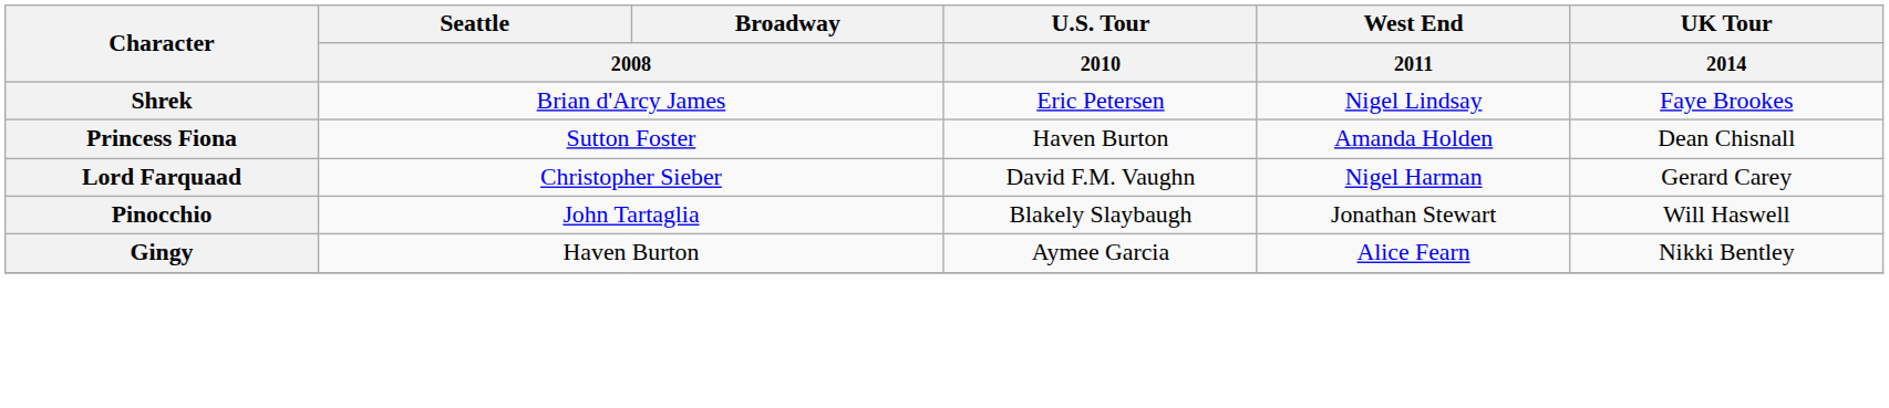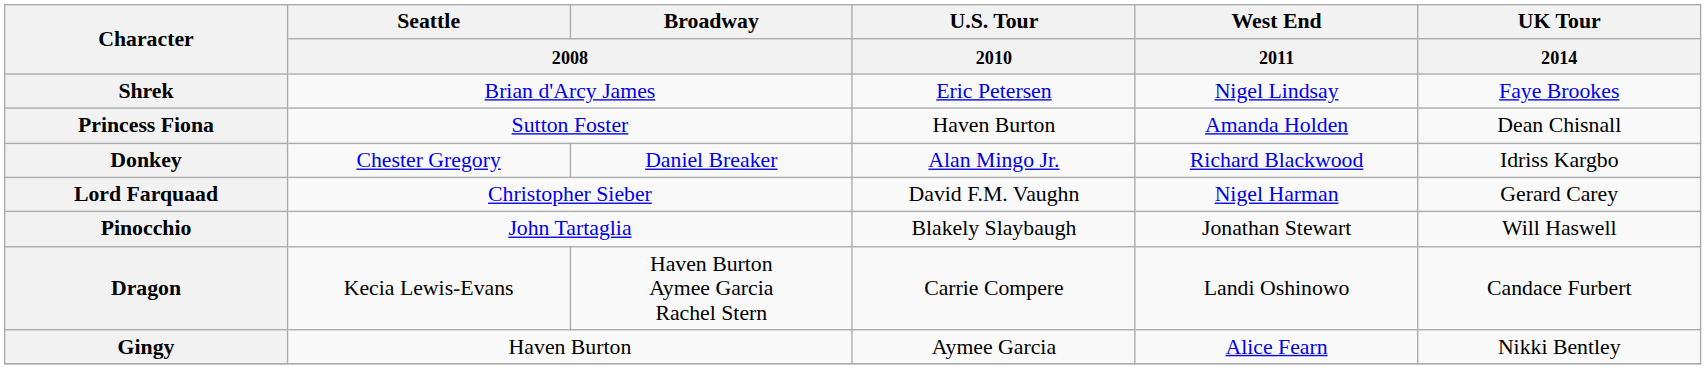 <table class="wikitable" style="width:10; text-align:center;">
 <tr>
 <th rowspan=2 style="width:10%;">Character</th>
 <th style="width:10%;">Seattle</th>
 <th style="width:10%;">Broadway</th>
 <th style="width:10%;">U.S. Tour</th>
 <th style="width:10%;">West End</th>
 <th style="width:10%;">UK Tour</th>
 </tr>
 <tr>
 <th colspan=2><small>2008</small></th>
 <th><small>2010</small></th>
 <th><small>2011</small></th>
 <th><small>2014</small></th>
 </tr>
 <tr>
 <th>Shrek</th>
 <td colspan="2" style="text-align:center;"><a href='#'>Brian d'Arcy James</a></td>
 <td style="text-align:center;"><a href='#'>Eric Petersen</a></td>
 <td style="text-align:center;"><a href='#'>Nigel Lindsay</a></td>
 <td style="text-align:center;"><a href='#'>Faye Brookes</a></td>
 </tr>
 <tr>
 <th>Princess Fiona</th>
 <td colspan="2" style="text-align:center;"><a href='#'>Sutton Foster</a></td>
 <td style="text-align:center;">Haven Burton</td>
 <td style="text-align:center;"><a href='#'>Amanda Holden</a></td>
 <td style="text-align:center;">Dean Chisnall</td>
 </tr>
 <tr>
+<th>Donkey</th>
+<td style="text-align:center;"><a href='#'>Chester Gregory</a></td>
+<td style="text-align:center;"><a href='#'>Daniel Breaker</a></td>
+<td style="text-align:center;"><a href='#'>Alan Mingo Jr.</a></td>
+<td style="text-align:center;"><a href='#'>Richard Blackwood</a></td>
+<td style="text-align:center;">Idriss Kargbo</td>
+</tr>
+<tr>
 <th>Lord Farquaad</th>
 <td colspan="2" style="text-align:center;"><a href='#'>Christopher Sieber</a></td>
 <td style="text-align:center;">David F.M. Vaughn</td>
 <td style="text-align:center;"><a href='#'>Nigel Harman</a></td>
 <td style="text-align:center;">Gerard Carey</td>
 </tr>
 <tr>
 <th>Pinocchio</th>
 <td colspan="2" style="text-align:center;"><a href='#'>John Tartaglia</a></td>
 <td style="text-align:center;">Blakely Slaybaugh</td>
 <td style="text-align:center;">Jonathan Stewart</td>
 <td style="text-align:center;">Will Haswell</td>
 </tr>
 <tr>
+<th>Dragon</th>
+<td style="text-align:center;">Kecia Lewis-Evans</td>
+<td style="text-align:center;">Haven Burton<br>Aymee Garcia<br>Rachel Stern</td>
+<td style="text-align:center;">Carrie Compere</td>
+<td style="text-align:center;">Landi Oshinowo</td>
+<td style="text-align:center;">Candace Furbert</td>
+</tr>
+<tr>
 <th>Gingy</th>
 <td colspan="2" style="text-align:center;">Haven Burton</td>
 <td style="text-align:center;">Aymee Garcia</td>
 <td style="text-align:center;"><a href='#'>Alice Fearn</a></td>
 <td style="text-align:center;">Nikki Bentley</td>
 </tr>
 <tr>
 </tr>
 </table>
